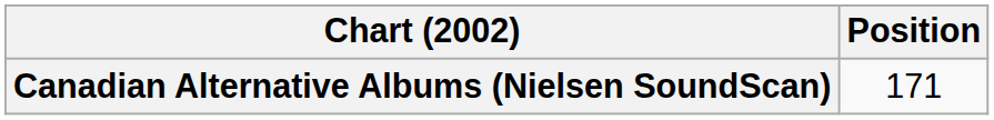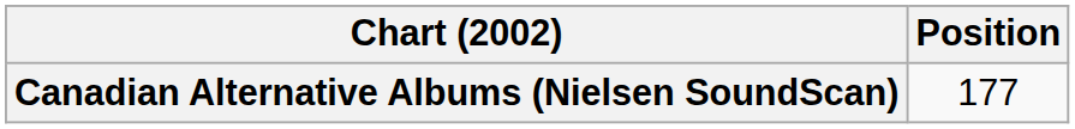 <table class="wikitable plainrowheaders">
 <tr>
 <th scope="col">Chart (2002)</th>
 <th scope="col">Position</th>
 </tr>
 <tr>
 <th scope="row">Canadian Alternative Albums (Nielsen SoundScan)</th>
-<td align=center>171</td>
+<td align=center>177</td>
 </tr>
 </table>
